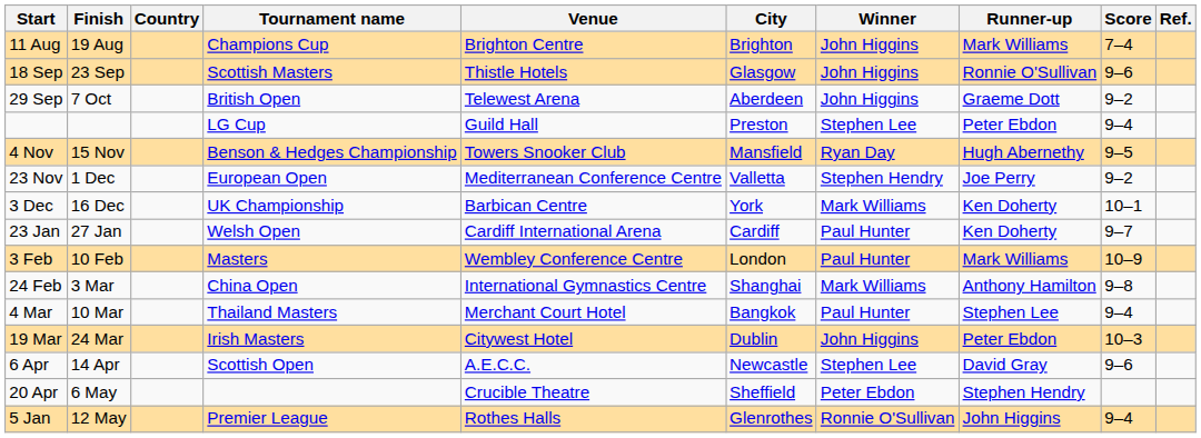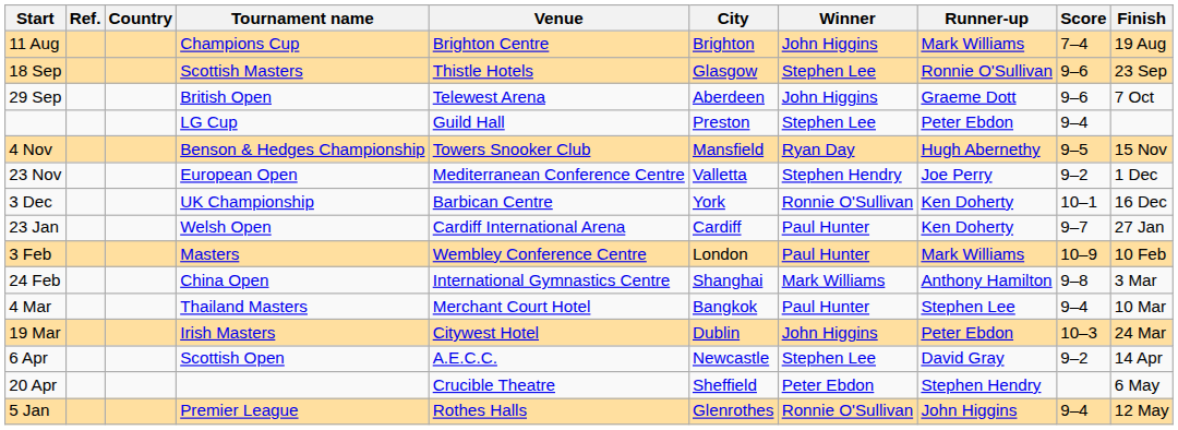 <table class="wikitable sortable" style="font-size: 85%">
 <tr>
 <th>Start</th>
-<th>Finish</th>
+<th>Ref.</th>
 <th>Country</th>
 <th>Tournament name</th>
 <th>Venue</th>
 <th>City</th>
 <th>Winner</th>
 <th>Runner-up</th>
 <th>Score</th>
-<th>Ref.</th>
+<th>Finish</th>
 </tr>
 <tr bgcolor="#ffdf9f">
 <td>11 Aug</td>
-<td>19 Aug</td>
+<td></td>
 <td></td>
 <td><a href='#'>Champions Cup</a></td>
 <td><a href='#'>Brighton Centre</a></td>
 <td><a href='#'>Brighton</a></td>
 <td> <a href='#'>John Higgins</a></td>
 <td> <a href='#'>Mark Williams</a></td>
 <td>7–4</td>
-<td></td>
+<td>19 Aug</td>
 </tr>
 <tr bgcolor="#ffdf9f">
 <td>18 Sep</td>
-<td>23 Sep</td>
+<td></td>
 <td></td>
 <td><a href='#'>Scottish Masters</a></td>
 <td><a href='#'>Thistle Hotels</a></td>
 <td><a href='#'>Glasgow</a></td>
-<td> <a href='#'>John Higgins</a></td>
+<td> <a href='#'>Stephen Lee</a></td>
 <td> <a href='#'>Ronnie O'Sullivan</a></td>
 <td>9–6</td>
-<td></td>
+<td>23 Sep</td>
 </tr>
 <tr>
 <td>29 Sep</td>
-<td>7 Oct</td>
+<td></td>
 <td></td>
 <td><a href='#'>British Open</a></td>
 <td><a href='#'>Telewest Arena</a></td>
 <td><a href='#'>Aberdeen</a></td>
 <td> <a href='#'>John Higgins</a></td>
 <td> <a href='#'>Graeme Dott</a></td>
-<td>9–2</td>
-<td></td>
+<td>9–6</td>
+<td>7 Oct</td>
 </tr>
 <tr>
 <td></td>
 <td></td>
 <td></td>
 <td><a href='#'>LG Cup</a></td>
 <td><a href='#'>Guild Hall</a></td>
 <td><a href='#'>Preston</a></td>
 <td> <a href='#'>Stephen Lee</a></td>
 <td> <a href='#'>Peter Ebdon</a></td>
 <td>9–4</td>
 <td></td>
 </tr>
 <tr bgcolor="#ffdf9f">
 <td>4 Nov</td>
-<td>15 Nov</td>
+<td></td>
 <td></td>
 <td><a href='#'>Benson & Hedges Championship</a></td>
 <td><a href='#'>Towers Snooker Club</a></td>
 <td><a href='#'>Mansfield</a></td>
 <td> <a href='#'>Ryan Day</a></td>
 <td> <a href='#'>Hugh Abernethy</a></td>
 <td>9–5</td>
-<td></td>
+<td>15 Nov</td>
 </tr>
 <tr>
 <td>23 Nov</td>
-<td>1 Dec</td>
+<td></td>
 <td></td>
 <td><a href='#'>European Open</a></td>
 <td><a href='#'>Mediterranean Conference Centre</a></td>
 <td><a href='#'>Valletta</a></td>
 <td> <a href='#'>Stephen Hendry</a></td>
 <td> <a href='#'>Joe Perry</a></td>
 <td>9–2</td>
-<td></td>
+<td>1 Dec</td>
 </tr>
 <tr>
 <td>3 Dec</td>
-<td>16 Dec</td>
+<td></td>
 <td></td>
 <td><a href='#'>UK Championship</a></td>
 <td><a href='#'>Barbican Centre</a></td>
 <td><a href='#'>York</a></td>
-<td> <a href='#'>Mark Williams</a></td>
+<td> <a href='#'>Ronnie O'Sullivan</a></td>
 <td> <a href='#'>Ken Doherty</a></td>
 <td>10–1</td>
-<td></td>
+<td>16 Dec</td>
 </tr>
 <tr>
 <td>23 Jan</td>
-<td>27 Jan</td>
+<td></td>
 <td></td>
 <td><a href='#'>Welsh Open</a></td>
 <td><a href='#'>Cardiff International Arena</a></td>
 <td><a href='#'>Cardiff</a></td>
 <td> <a href='#'>Paul Hunter</a></td>
 <td> <a href='#'>Ken Doherty</a></td>
 <td>9–7</td>
-<td></td>
+<td>27 Jan</td>
 </tr>
 <tr bgcolor="#ffdf9f">
 <td>3 Feb</td>
-<td>10 Feb</td>
+<td></td>
 <td></td>
 <td><a href='#'>Masters</a></td>
 <td><a href='#'>Wembley Conference Centre</a></td>
 <td>London</td>
 <td> <a href='#'>Paul Hunter</a></td>
 <td> <a href='#'>Mark Williams</a></td>
 <td>10–9</td>
-<td></td>
+<td>10 Feb</td>
 </tr>
 <tr>
 <td>24 Feb</td>
-<td>3 Mar</td>
+<td></td>
 <td></td>
 <td><a href='#'>China Open</a></td>
 <td><a href='#'>International Gymnastics Centre</a></td>
 <td><a href='#'>Shanghai</a></td>
 <td> <a href='#'>Mark Williams</a></td>
 <td> <a href='#'>Anthony Hamilton</a></td>
 <td>9–8</td>
-<td></td>
+<td>3 Mar</td>
 </tr>
 <tr>
 <td>4 Mar</td>
-<td>10 Mar</td>
+<td></td>
 <td></td>
 <td><a href='#'>Thailand Masters</a></td>
 <td><a href='#'>Merchant Court Hotel</a></td>
 <td><a href='#'>Bangkok</a></td>
 <td> <a href='#'>Paul Hunter</a></td>
 <td> <a href='#'>Stephen Lee</a></td>
 <td>9–4</td>
-<td></td>
+<td>10 Mar</td>
 </tr>
 <tr bgcolor="#ffdf9f">
 <td>19 Mar</td>
-<td>24 Mar</td>
+<td></td>
 <td></td>
 <td><a href='#'>Irish Masters</a></td>
 <td><a href='#'>Citywest Hotel</a></td>
 <td><a href='#'>Dublin</a></td>
 <td> <a href='#'>John Higgins</a></td>
 <td> <a href='#'>Peter Ebdon</a></td>
 <td>10–3</td>
-<td></td>
+<td>24 Mar</td>
 </tr>
 <tr>
 <td>6 Apr</td>
-<td>14 Apr</td>
+<td></td>
 <td></td>
 <td><a href='#'>Scottish Open</a></td>
 <td><a href='#'>A.E.C.C.</a></td>
 <td><a href='#'>Newcastle</a></td>
 <td> <a href='#'>Stephen Lee</a></td>
 <td> <a href='#'>David Gray</a></td>
-<td>9–6</td>
-<td></td>
+<td>9–2</td>
+<td>14 Apr</td>
 </tr>
 <tr>
 <td>20 Apr</td>
-<td>6 May</td>
+<td></td>
 <td></td>
 <td></td>
 <td><a href='#'>Crucible Theatre</a></td>
 <td><a href='#'>Sheffield</a></td>
 <td> <a href='#'>Peter Ebdon</a></td>
 <td> <a href='#'>Stephen Hendry</a></td>
 <td></td>
-<td></td>
+<td>6 May</td>
 </tr>
 <tr bgcolor="#ffdf9f">
 <td>5 Jan</td>
-<td>12 May</td>
+<td></td>
 <td></td>
 <td><a href='#'>Premier League</a></td>
 <td><a href='#'>Rothes Halls</a></td>
 <td><a href='#'>Glenrothes</a></td>
 <td> <a href='#'>Ronnie O'Sullivan</a></td>
 <td> <a href='#'>John Higgins</a></td>
 <td>9–4</td>
-<td></td>
+<td>12 May</td>
 </tr>
 </table>
